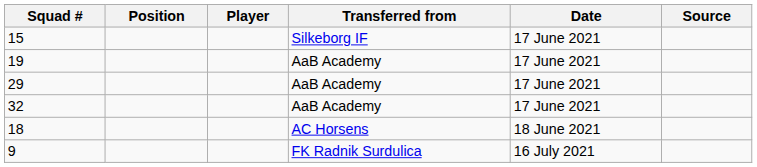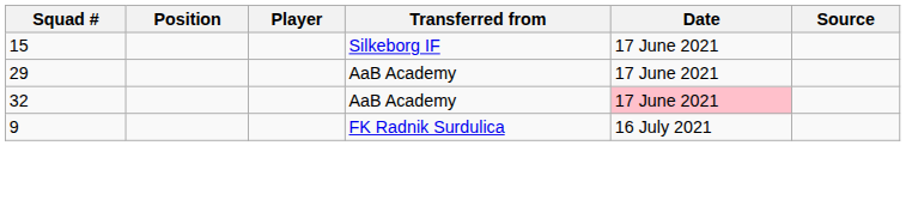 <table class="wikitable sortable" style="width:90%; text-align:center; font-size:95%; text-align:left;">
 <tr>
 <th>Squad #</th>
 <th>Position</th>
 <th>Player</th>
 <th>Transferred from</th>
 <th>Date</th>
 <th>Source</th>
 </tr>
 <tr>
 <td>15</td>
 <td></td>
 <td></td>
 <td> <a href='#'>Silkeborg IF</a></td>
 <td>17 June 2021</td>
 <td></td>
 </tr>
 <tr>
-<td>19</td>
-<td></td>
-<td></td>
-<td> AaB Academy</td>
-<td>17 June 2021</td>
-<td></td>
-</tr>
-<tr>
 <td>29</td>
 <td></td>
 <td></td>
 <td> AaB Academy</td>
 <td>17 June 2021</td>
 <td></td>
 </tr>
 <tr>
 <td>32</td>
 <td></td>
 <td></td>
 <td> AaB Academy</td>
-<td>17 June 2021</td>
-<td></td>
-</tr>
-<tr>
-<td>18</td>
-<td></td>
-<td></td>
-<td> <a href='#'>AC Horsens</a></td>
-<td>18 June 2021</td>
+<td style="background: pink;">17 June 2021</td>
 <td></td>
 </tr>
 <tr>
 <td>9</td>
 <td></td>
 <td></td>
 <td> <a href='#'>FK Radnik Surdulica</a></td>
 <td>16 July 2021</td>
 <td></td>
 </tr>
 </table>
